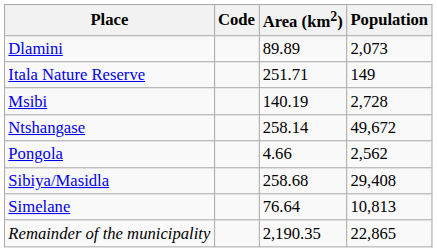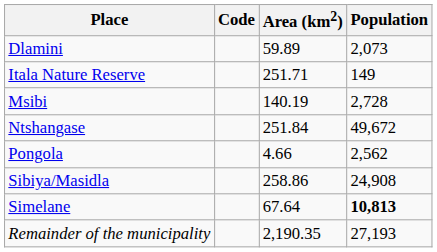 <table class="wikitable sortable">
 <tr>
 <th>Place</th>
 <th>Code</th>
 <th>Area (km<sup>2</sup>)</th>
 <th>Population</th>
 </tr>
 <tr>
 <td><a href='#'>Dlamini</a></td>
 <td></td>
-<td>89.89</td>
+<td>59.89</td>
 <td>2,073</td>
 </tr>
 <tr>
 <td><a href='#'>Itala Nature Reserve</a></td>
 <td></td>
 <td>251.71</td>
 <td>149</td>
 </tr>
 <tr>
 <td><a href='#'>Msibi</a></td>
 <td></td>
 <td>140.19</td>
 <td>2,728</td>
 </tr>
 <tr>
 <td><a href='#'>Ntshangase</a></td>
 <td></td>
-<td>258.14</td>
+<td>251.84</td>
 <td>49,672</td>
 </tr>
 <tr>
 <td><a href='#'>Pongola</a></td>
 <td></td>
 <td>4.66</td>
 <td>2,562</td>
 </tr>
 <tr>
 <td><a href='#'>Sibiya/Masidla</a></td>
 <td></td>
-<td>258.68</td>
-<td>29,408</td>
+<td>258.86</td>
+<td>24,908</td>
 </tr>
 <tr>
 <td><a href='#'>Simelane</a></td>
 <td></td>
-<td>76.64</td>
-<td>10,813</td>
+<td>67.64</td>
+<td><strong>10,813</strong></td>
 </tr>
 <tr>
 <td><em>Remainder of the municipality</em></td>
 <td></td>
 <td>2,190.35</td>
-<td>22,865</td>
+<td>27,193</td>
 </tr>
 </table>
